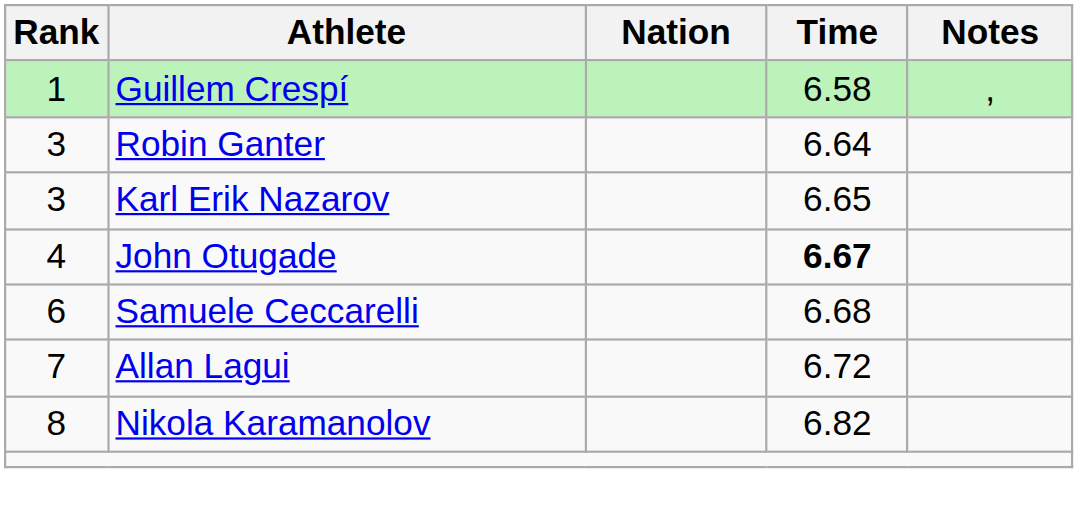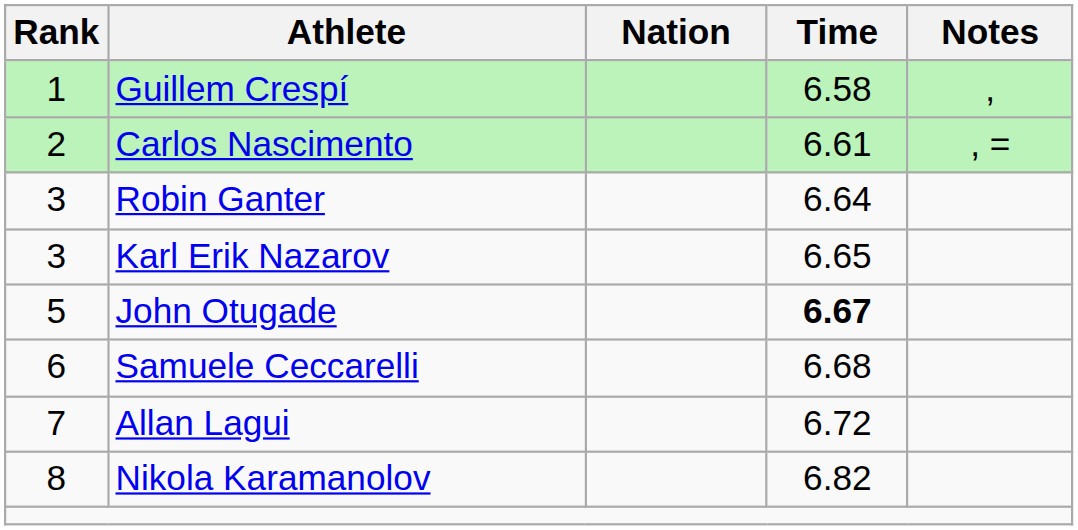 <table class="wikitable sortable" style="text-align:center;width: 55%;">
 <tr>
 <th scope="col" style="width: 10px;">Rank</th>
 <th scope="col">Athlete</th>
 <th scope="col">Nation</th>
 <th scope="col">Time</th>
 <th scope="col">Notes</th>
 </tr>
 <tr bgcolor=bbf3bb>
 <td>1</td>
 <td align=left><a href='#'>Guillem Crespí</a></td>
 <td align=left></td>
 <td>6.58</td>
 <td>, </td>
+</tr>
+<tr bgcolor=bbf3bb>
+<td>2</td>
+<td align=left><a href='#'>Carlos Nascimento</a></td>
+<td align=left></td>
+<td>6.61</td>
+<td>, =</td>
 </tr>
 <tr>
 <td>3</td>
 <td align=left><a href='#'>Robin Ganter</a></td>
 <td align=left></td>
 <td>6.64 </td>
 <td></td>
 </tr>
 <tr>
 <td>3</td>
 <td align=left><a href='#'>Karl Erik Nazarov</a></td>
 <td align=left></td>
 <td>6.65 </td>
 <td></td>
 </tr>
 <tr>
-<td>4</td>
+<td>5</td>
 <td align=left><a href='#'>John Otugade</a></td>
 <td align=left></td>
 <td><strong>6.67</strong></td>
 <td></td>
 </tr>
 <tr>
 <td>6</td>
 <td align=left><a href='#'>Samuele Ceccarelli</a></td>
 <td align=left></td>
 <td>6.68</td>
 <td></td>
 </tr>
 <tr>
 <td>7</td>
 <td align=left><a href='#'>Allan Lagui</a></td>
 <td align=left></td>
 <td>6.72</td>
 <td></td>
 </tr>
 <tr>
 <td>8</td>
 <td align=left><a href='#'>Nikola Karamanolov</a></td>
 <td align=left></td>
 <td>6.82</td>
 <td></td>
 </tr>
 <tr class="sortbottom">
 <td colspan="5"></td>
 </tr>
 </table>
